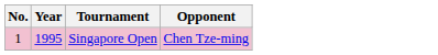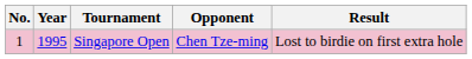 <table class="wikitable" style="font-size:95%;">
 <tr>
 <th>No.</th>
 <th>Year</th>
 <th>Tournament</th>
 <th>Opponent</th>
+<th>Result</th>
 </tr>
 <tr style="background:#F2C1D1;">
 <td align=center>1</td>
 <td><a href='#'>1995</a></td>
 <td><a href='#'>Singapore Open</a></td>
 <td> <a href='#'>Chen Tze-ming</a></td>
+<td>Lost to birdie on first extra hole</td>
 </tr>
 </table>
